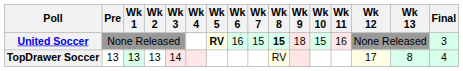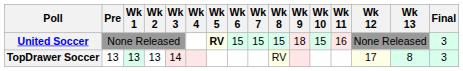 <table class="wikitable" style="white-space:nowrap;text-align:center;">
 <tr>
 <th>Poll</th>
 <th>Pre</th>
 <th>Wk<br>1</th>
 <th>Wk<br>2</th>
 <th>Wk<br>3</th>
 <th>Wk<br>4</th>
 <th>Wk<br>5</th>
 <th>Wk<br>6</th>
 <th>Wk<br>7</th>
 <th>Wk<br>8</th>
 <th>Wk<br>9</th>
 <th>Wk<br>10</th>
 <th>Wk<br>11</th>
 <th>Wk<br>12</th>
 <th>Wk<br>13</th>
 <th>Final<br></th>
 </tr>
 <tr>
 <th><a href='#'>United Soccer</a></th>
 <td colspan=4 style="background:#999;">None Released</td>
 <td style="background:#FFFFFF;"></td>
 <td style="background:#FFFFE6;"><strong>RV</strong></td>
-<td style="background:#D8FFEB;">16</td>
 <td style="background:#D8FFEB;">15</td>
-<td style="background:#D8FFEB;"><strong>15</strong></td>
+<td style="background:#D8FFEB;">15</td>
+<td style="background:#D8FFEB;">15</td>
 <td style="background:#FFE6E6;">18</td>
 <td style="background:#D8FFEB;">15</td>
 <td style="background:#FFE6E6;">16</td>
 <td colspan=2 style="background:#999;">None Released</td>
 <td style="background:#D8FFEB;">3</td>
 </tr>
 <tr>
 <th>TopDrawer Soccer </th>
 <td style="background:#FFFFFF;">13</td>
 <td style="background:#D8FFEB;">13</td>
 <td style="background:#FFFFFF;">13</td>
 <td style="background:#FFE6E6;">14</td>
 <td style="background:#FFE6E6;"></td>
 <td style="background:#FFFFFF;"></td>
 <td style="background:#FFFFFF;"></td>
 <td style="background:#FFFFFF;"></td>
 <td style="background:#FFFFE6;">RV</td>
 <td style="background:#FFE6E6;"></td>
 <td style="background:#FFFFFF;"></td>
 <td style="background:#FFFFFF;"></td>
 <td style="background:#FFFFE6;">17</td>
 <td style="background:#D8FFEB;">8</td>
-<td style="background:#D8FFEB;">4</td>
+<td style="background:#D8FFEB;">3</td>
 </tr>
 </table>
